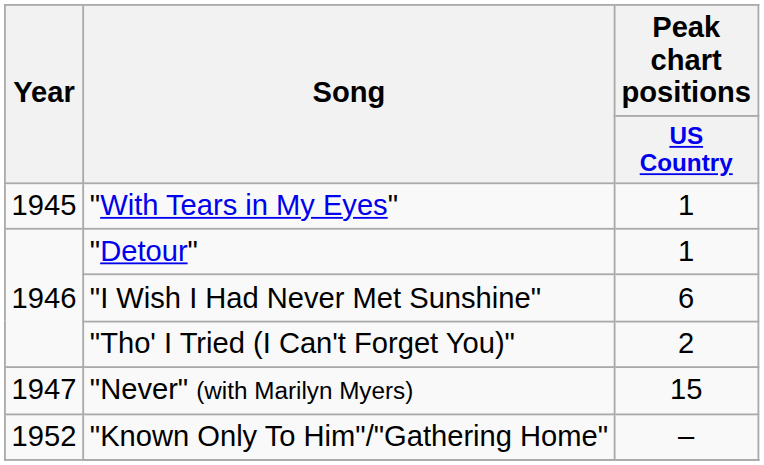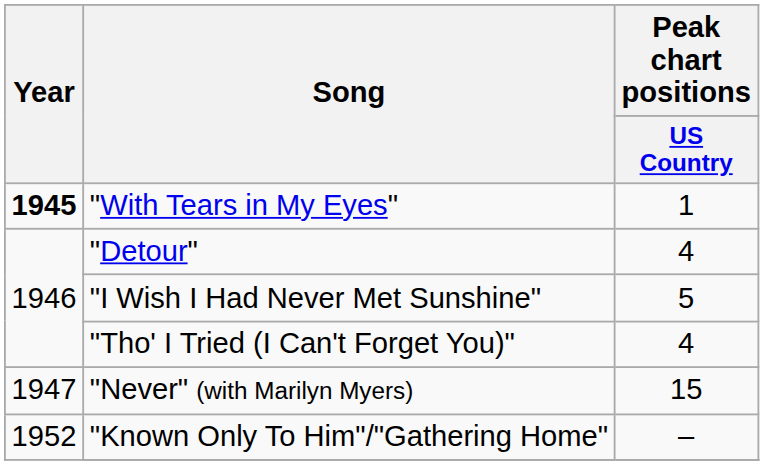 <table class="wikitable" style="text-align:center;">
 <tr>
 <th rowspan="2">Year</th>
 <th rowspan="2">Song</th>
 <th colspan="4">Peak chart positions</th>
 </tr>
 <tr style="font-size:smaller;">
 <th width="40"><a href='#'>US Country</a></th>
 </tr>
 <tr>
-<td>1945</td>
+<td><strong>1945</strong></td>
 <td align=left>"<a href='#'>With Tears in My Eyes</a>"</td>
 <td>1</td>
 </tr>
 <tr>
 <td rowspan=3>1946</td>
 <td align=left>"<a href='#'>Detour</a>"</td>
-<td>1</td>
+<td>4</td>
 </tr>
 <tr>
 <td align=left>"I Wish I Had Never Met Sunshine"</td>
-<td>6</td>
+<td>5</td>
 </tr>
 <tr>
 <td align=left>"Tho' I Tried (I Can't Forget You)"</td>
-<td>2</td>
+<td>4</td>
 </tr>
 <tr>
 <td>1947</td>
 <td align=left>"Never" <small>(with Marilyn Myers)</small></td>
 <td>15</td>
 </tr>
 <tr>
 <td rowspan=3>1952</td>
 <td align=left>"Known Only To Him"/"Gathering Home"</td>
 <td>–</td>
 </tr>
 <tr>
 </tr>
 <tr>
 </tr>
 </table>
